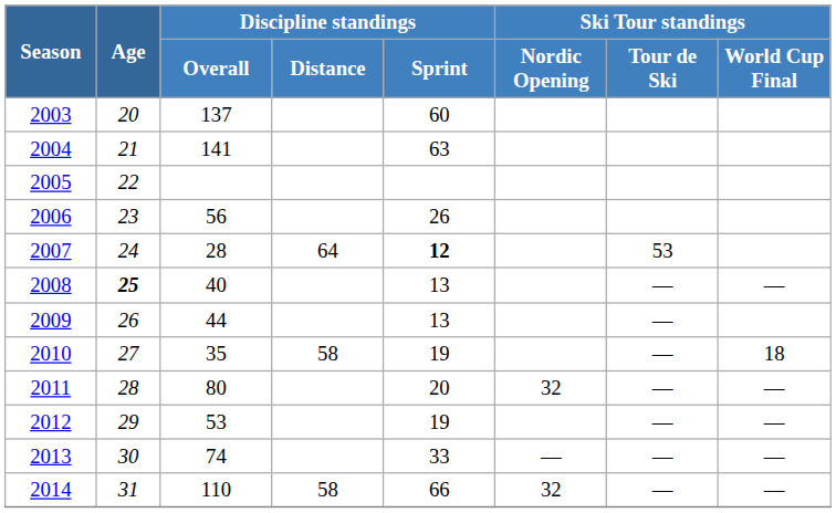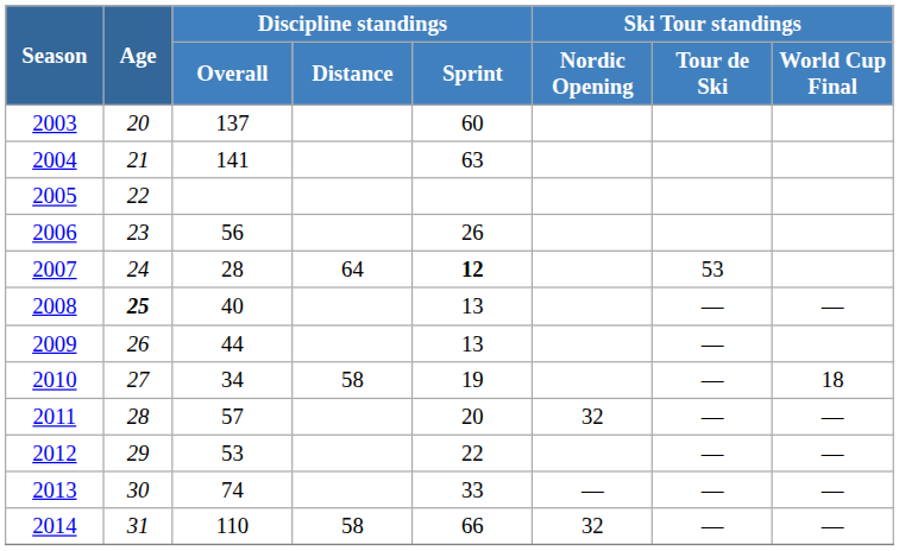 <table class="wikitable" style="font-size:95%; text-align:center; border:grey solid 1px; border-collapse:collapse; background:#ffffff;">
 <tr>
 <th style="background-color:#369; color:white; width:60px;" rowspan="2"> Season </th>
 <th style="background-color:#369; color:white; width:40px;" rowspan="2"> Age </th>
 <th style="background-color:#4180be; color:white;" colspan="3">Discipline standings</th>
 <th style="background-color:#4180be; color:white;" colspan="4">Ski Tour standings</th>
 </tr>
 <tr>
 <th style="background-color:#4180be; color:white; width:75px;">Overall</th>
 <th style="background-color:#4180be; color:white; width:75px;">Distance</th>
 <th style="background-color:#4180be; color:white; width:75px;">Sprint</th>
 <th style="background-color:#4180be; color:white; width:75px;">Nordic<br>Opening</th>
 <th style="background-color:#4180be; color:white; width:75px;">Tour de<br>Ski</th>
 <th style="background-color:#4180be; color:white; width:75px;">World Cup<br>Final</th>
 </tr>
 <tr>
 <td><a href='#'>2003</a></td>
 <td><em>20</em></td>
 <td>137</td>
 <td></td>
 <td>60</td>
 <td></td>
 <td></td>
 <td></td>
 </tr>
 <tr>
 <td><a href='#'>2004</a></td>
 <td><em>21</em></td>
 <td>141</td>
 <td></td>
 <td>63</td>
 <td></td>
 <td></td>
 <td></td>
 </tr>
 <tr>
 <td><a href='#'>2005</a></td>
 <td><em>22</em></td>
 <td></td>
 <td></td>
 <td></td>
 <td></td>
 <td></td>
 <td></td>
 </tr>
 <tr>
 <td><a href='#'>2006</a></td>
 <td><em>23</em></td>
 <td>56</td>
 <td></td>
 <td>26</td>
 <td></td>
 <td></td>
 <td></td>
 </tr>
 <tr>
 <td><a href='#'>2007</a></td>
 <td><em>24</em></td>
 <td>28</td>
 <td>64</td>
 <td><strong>12</strong></td>
 <td></td>
 <td>53</td>
 <td></td>
 </tr>
 <tr>
 <td><a href='#'>2008</a></td>
 <td><strong><em>25</em></strong></td>
 <td>40</td>
 <td></td>
 <td>13</td>
 <td></td>
 <td>—</td>
 <td>—</td>
 </tr>
 <tr>
 <td><a href='#'>2009</a></td>
 <td><em>26</em></td>
 <td>44</td>
 <td></td>
 <td>13</td>
 <td></td>
 <td>—</td>
 <td></td>
 </tr>
 <tr>
 <td><a href='#'>2010</a></td>
 <td><em>27</em></td>
-<td>35</td>
+<td>34</td>
 <td>58</td>
 <td>19</td>
 <td></td>
 <td>—</td>
 <td>18</td>
 </tr>
 <tr>
 <td><a href='#'>2011</a></td>
 <td><em>28</em></td>
-<td>80</td>
+<td>57</td>
 <td></td>
 <td>20</td>
 <td>32</td>
 <td>—</td>
 <td>—</td>
 </tr>
 <tr>
 <td><a href='#'>2012</a></td>
 <td><em>29</em></td>
 <td>53</td>
 <td></td>
-<td>19</td>
+<td>22</td>
 <td></td>
 <td>—</td>
 <td>—</td>
 </tr>
 <tr>
 <td><a href='#'>2013</a></td>
 <td><em>30</em></td>
 <td>74</td>
 <td></td>
 <td>33</td>
 <td>—</td>
 <td>—</td>
 <td>—</td>
 </tr>
 <tr>
 <td><a href='#'>2014</a></td>
 <td><em>31</em></td>
 <td>110</td>
 <td>58</td>
 <td>66</td>
 <td>32</td>
 <td>—</td>
 <td>—</td>
 </tr>
 <tr>
 </tr>
 </table>
